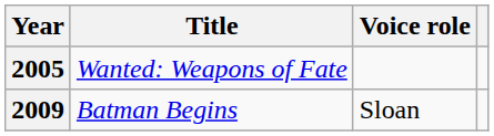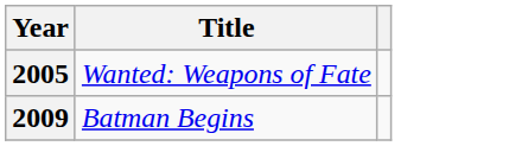 <table class="wikitable plainrowheaders" style="margin-right: 0;">
 <tr>
 <th scope="col">Year</th>
 <th scope="col">Title</th>
-<th scope="col">Voice role</th>
 <th scope="col"></th>
 </tr>
 <tr>
 <th scope="row">2005</th>
 <td><em><a href='#'>Wanted: Weapons of Fate</a></em></td>
-<td></td>
 <td style="text-align: center;"></td>
 </tr>
 <tr>
 <th scope="row">2009</th>
 <td><em><a href='#'>Batman Begins</a></em></td>
-<td>Sloan</td>
 <td style="text-align: center;"></td>
 </tr>
 </table>
